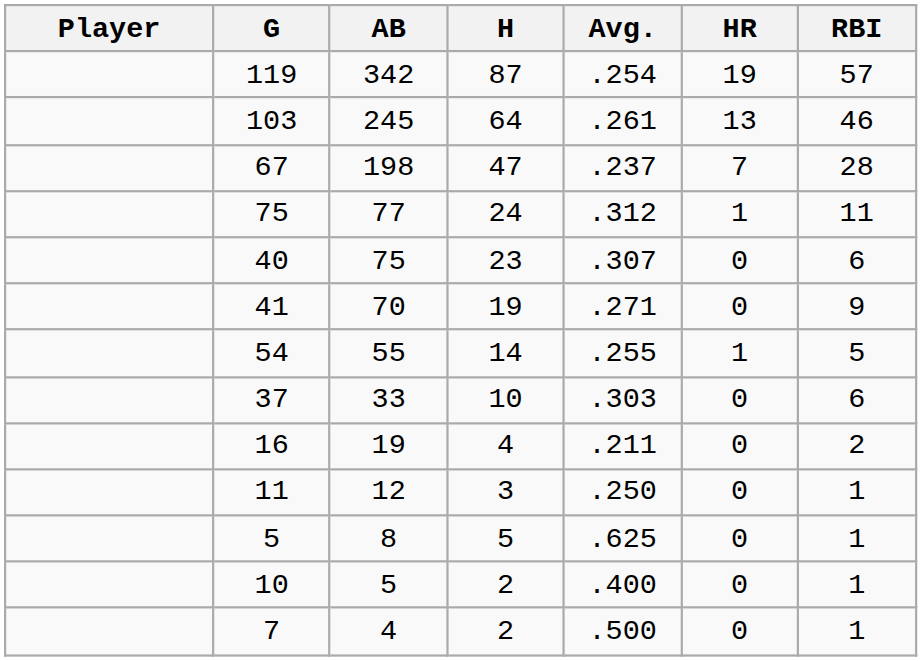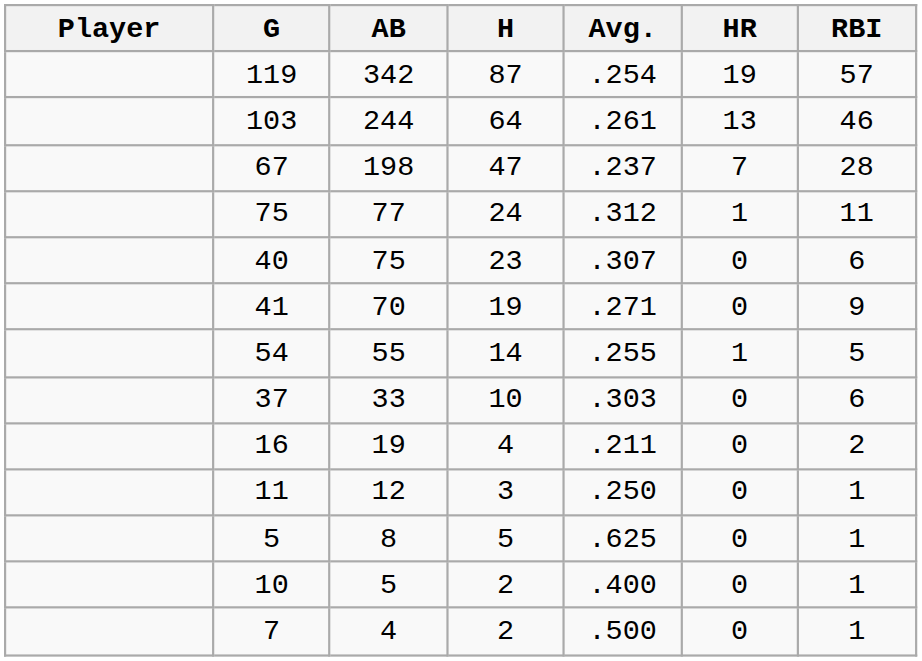 <table class="wikitable sortable">
 <tr>
 <th bgcolor="#DDDDFF" width="16%">Player</th>
 <th bgcolor="#DDDDFF" width="9%">G</th>
 <th bgcolor="#DDDDFF" width="9%">AB</th>
 <th bgcolor="#DDDDFF" width="9%">H</th>
 <th bgcolor="#DDDDFF" width="9%">Avg.</th>
 <th bgcolor="#DDDDFF" width="9%">HR</th>
 <th bgcolor="#DDDDFF" width="9%">RBI</th>
 </tr>
 <tr align="center">
 <td></td>
 <td>119</td>
 <td>342</td>
 <td>87</td>
 <td>.254</td>
 <td>19</td>
 <td>57</td>
 </tr>
 <tr align="center">
 <td></td>
 <td>103</td>
-<td>245</td>
+<td>244</td>
 <td>64</td>
 <td>.261</td>
 <td>13</td>
 <td>46</td>
 </tr>
 <tr align="center">
 <td></td>
 <td>67</td>
 <td>198</td>
 <td>47</td>
 <td>.237</td>
 <td>7</td>
 <td>28</td>
 </tr>
 <tr align="center">
 <td></td>
 <td>75</td>
 <td>77</td>
 <td>24</td>
 <td>.312</td>
 <td>1</td>
 <td>11</td>
 </tr>
 <tr align="center">
 <td></td>
 <td>40</td>
 <td>75</td>
 <td>23</td>
 <td>.307</td>
 <td>0</td>
 <td>6</td>
 </tr>
 <tr align="center">
 <td></td>
 <td>41</td>
 <td>70</td>
 <td>19</td>
 <td>.271</td>
 <td>0</td>
 <td>9</td>
 </tr>
 <tr align=center>
 <td></td>
 <td>54</td>
 <td>55</td>
 <td>14</td>
 <td>.255</td>
 <td>1</td>
 <td>5</td>
 </tr>
 <tr align="center">
 <td></td>
 <td>37</td>
 <td>33</td>
 <td>10</td>
 <td>.303</td>
 <td>0</td>
 <td>6</td>
 </tr>
 <tr align="center">
 <td></td>
 <td>16</td>
 <td>19</td>
 <td>4</td>
 <td>.211</td>
 <td>0</td>
 <td>2</td>
 </tr>
 <tr align="center">
 <td></td>
 <td>11</td>
 <td>12</td>
 <td>3</td>
 <td>.250</td>
 <td>0</td>
 <td>1</td>
 </tr>
 <tr align="center">
 <td></td>
 <td>5</td>
 <td>8</td>
 <td>5</td>
 <td>.625</td>
 <td>0</td>
 <td>1</td>
 </tr>
 <tr align="center">
 <td></td>
 <td>10</td>
 <td>5</td>
 <td>2</td>
 <td>.400</td>
 <td>0</td>
 <td>1</td>
 </tr>
 <tr align="center">
 <td></td>
 <td>7</td>
 <td>4</td>
 <td>2</td>
 <td>.500</td>
 <td>0</td>
 <td>1</td>
 </tr>
 </table>
